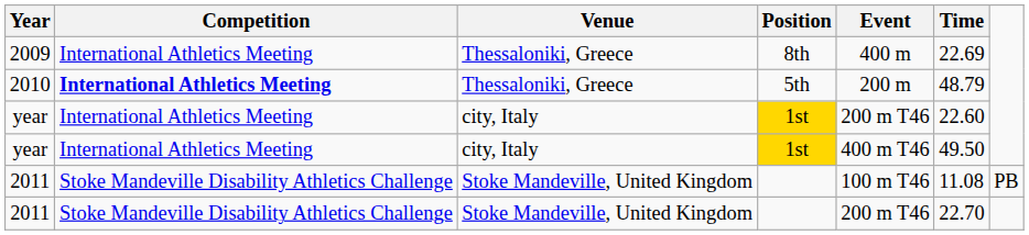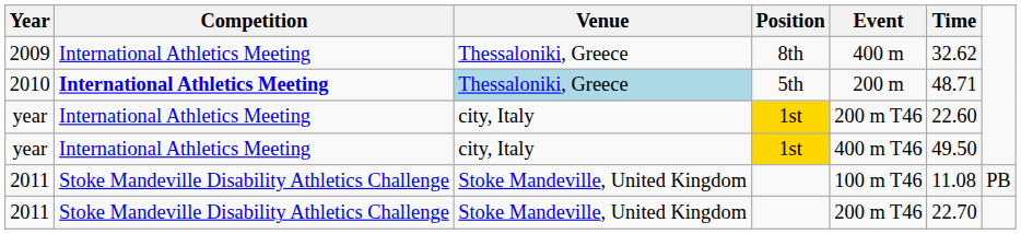 <table class="wikitable">
 <tr>
 <th>Year</th>
 <th>Competition</th>
 <th>Venue</th>
 <th>Position</th>
 <th>Event</th>
 <th>Time</th>
 </tr>
 <tr>
 <td align="center">2009</td>
 <td><a href='#'>International Athletics Meeting</a></td>
 <td> <a href='#'>Thessaloniki</a>, Greece</td>
 <td align="center">8th</td>
 <td align="center">400 m</td>
-<td>22.69 </td>
+<td>32.62 </td>
 </tr>
 <tr>
 <td align="center">2010</td>
 <td><strong><a href='#'>International Athletics Meeting</a></strong></td>
-<td> <a href='#'>Thessaloniki</a>, Greece</td>
+<td style="background: lightblue;"> <a href='#'>Thessaloniki</a>, Greece</td>
 <td align="center">5th</td>
 <td align="center">200 m</td>
-<td>48.79</td>
+<td>48.71</td>
 </tr>
 <tr>
 <td align="center">year</td>
 <td><a href='#'>International Athletics Meeting</a></td>
 <td> city, Italy</td>
 <td bgcolor="gold" align="center">1st</td>
 <td align="center">200 m T46</td>
 <td>22.60</td>
 </tr>
 <tr>
 <td align="center">year</td>
 <td><a href='#'>International Athletics Meeting</a></td>
 <td> city, Italy</td>
 <td bgcolor="gold" align="center">1st</td>
 <td align="center">400 m T46</td>
 <td>49.50</td>
 </tr>
 <tr>
 <td align="center">2011</td>
 <td><a href='#'>Stoke Mandeville Disability Athletics Challenge</a></td>
 <td> <a href='#'>Stoke Μandeville</a>, United Kingdom</td>
 <td align="center"></td>
 <td align="center">100 m T46</td>
 <td>11.08 </td>
 <td>PB</td>
 </tr>
 <tr>
 <td align="center">2011</td>
 <td><a href='#'>Stoke Mandeville Disability Athletics Challenge</a></td>
 <td> <a href='#'>Stoke Μandeville</a>, United Kingdom</td>
 <td align="center"></td>
 <td align="center">200 m T46</td>
 <td>22.70</td>
 </tr>
 </table>
